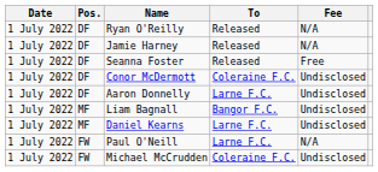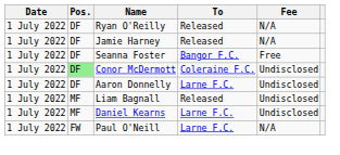 <table class="wikitable">
 <tr>
 <th>Date</th>
 <th>Pos.</th>
 <th>Name</th>
 <th>To</th>
 <th>Fee</th>
 <th></th>
 </tr>
 <tr>
 <td>1 July 2022</td>
 <td>DF</td>
 <td> Ryan O'Reilly</td>
 <td>Released</td>
 <td>N/A</td>
 <td></td>
 </tr>
 <tr>
 <td>1 July 2022</td>
 <td>DF</td>
 <td> Jamie Harney</td>
 <td>Released</td>
 <td>N/A</td>
 <td></td>
 </tr>
 <tr>
 <td>1 July 2022</td>
 <td>DF</td>
 <td> Seanna Foster</td>
-<td>Released</td>
+<td><a href='#'>Bangor F.C.</a></td>
 <td>Free</td>
 <td></td>
 </tr>
 <tr>
 <td>1 July 2022</td>
-<td>DF</td>
+<td style="background: lightgreen;">DF</td>
 <td> <a href='#'>Conor McDermott</a></td>
 <td><a href='#'>Coleraine F.C.</a></td>
 <td>Undisclosed</td>
 <td></td>
 </tr>
 <tr>
 <td>1 July 2022</td>
 <td>DF</td>
 <td> Aaron Donnelly</td>
 <td><a href='#'>Larne F.C.</a></td>
 <td>Undisclosed</td>
 <td></td>
 </tr>
 <tr>
 <td>1 July 2022</td>
 <td>MF</td>
 <td> Liam Bagnall</td>
-<td><a href='#'>Bangor F.C.</a></td>
+<td>Released</td>
 <td>Undisclosed</td>
 <td></td>
 </tr>
 <tr>
 <td>1 July 2022</td>
 <td>MF</td>
 <td> <a href='#'>Daniel Kearns</a></td>
 <td><a href='#'>Larne F.C.</a></td>
 <td>Undisclosed</td>
 <td></td>
 </tr>
 <tr>
 <td>1 July 2022</td>
 <td>FW</td>
 <td> Paul O'Neill</td>
 <td><a href='#'>Larne F.C.</a></td>
 <td>N/A</td>
 <td></td>
 </tr>
-<tr>
-<td>1 July 2022</td>
-<td>FW</td>
-<td> Michael McCrudden</td>
-<td><a href='#'>Coleraine F.C.</a></td>
-<td>Undisclosed</td>
-<td></td>
-</tr>
 </table>
